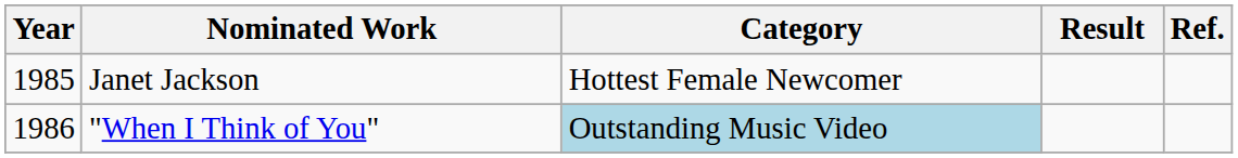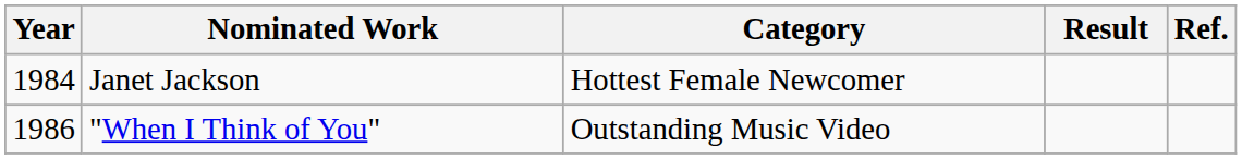 <table class="wikitable" width="50%">
 <tr>
 <th width="5%">Year</th>
 <th width="40%">Nominated Work</th>
 <th width="40%">Category</th>
 <th width="10%">Result</th>
 <th width="5%">Ref.</th>
 </tr>
 <tr>
-<td>1985</td>
+<td>1984</td>
 <td>Janet Jackson</td>
 <td>Hottest Female Newcomer</td>
 <td></td>
 <td></td>
 </tr>
 <tr>
 <td>1986</td>
 <td>"<a href='#'>When I Think of You</a>"</td>
-<td style="background: lightblue;">Outstanding Music Video</td>
+<td>Outstanding Music Video</td>
 <td></td>
 <td></td>
 </tr>
 </table>
